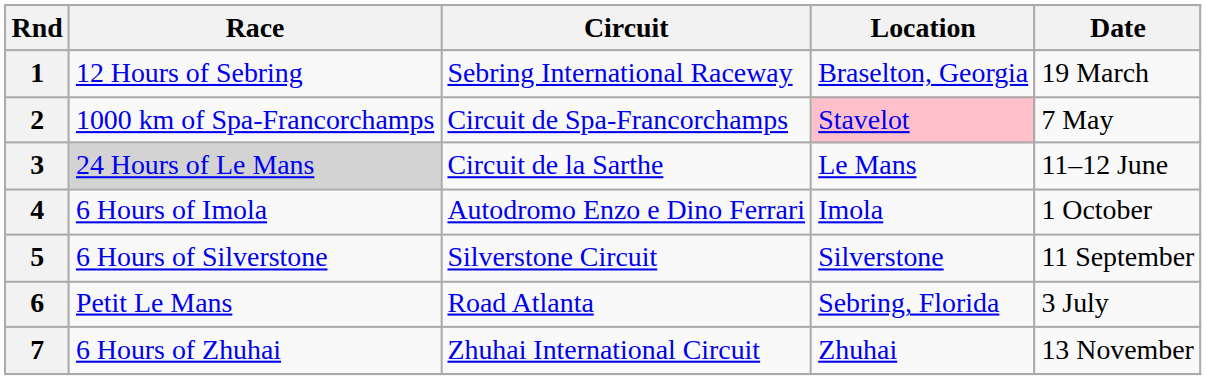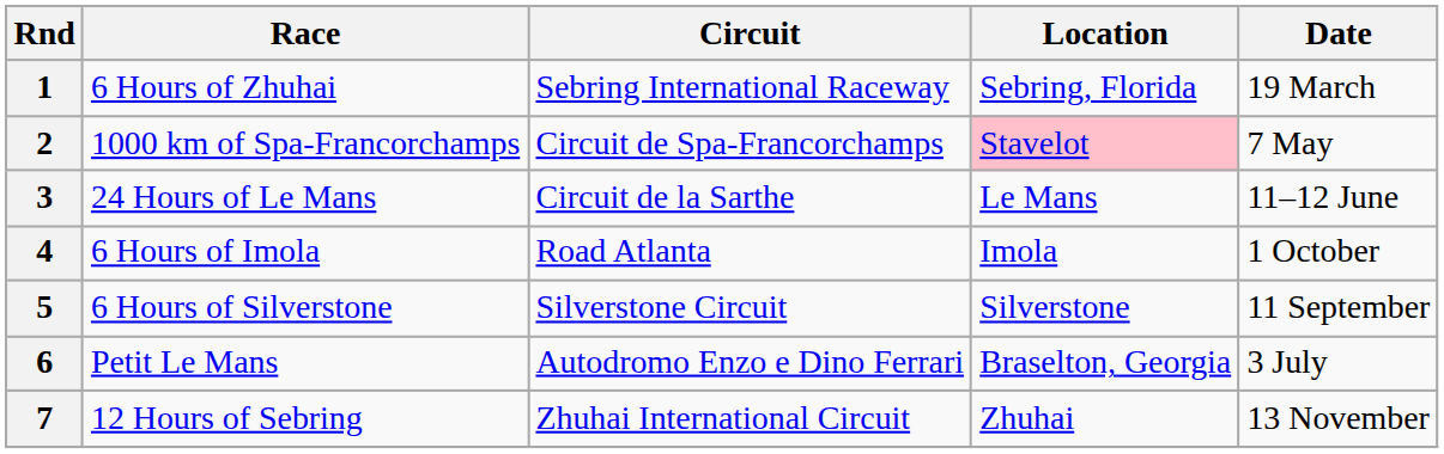 <table class="wikitable" style="font-size: 85%">
 <tr>
 <th>Rnd</th>
 <th>Race</th>
 <th>Circuit</th>
 <th>Location</th>
 <th>Date</th>
 </tr>
 <tr>
 <th>1</th>
-<td><a href='#'>12 Hours of Sebring</a></td>
+<td><a href='#'>6 Hours of Zhuhai</a></td>
 <td><a href='#'>Sebring International Raceway</a></td>
-<td> <a href='#'>Braselton, Georgia</a></td>
+<td> <a href='#'>Sebring, Florida</a></td>
 <td>19 March</td>
 </tr>
 <tr>
 <th>2</th>
 <td><a href='#'>1000 km of Spa-Francorchamps</a></td>
 <td><a href='#'>Circuit de Spa-Francorchamps</a></td>
 <td style="background: pink;"> <a href='#'>Stavelot</a></td>
 <td>7 May</td>
 </tr>
 <tr>
 <th>3</th>
-<td style="background: lightgrey;"><a href='#'>24 Hours of Le Mans</a></td>
+<td><a href='#'>24 Hours of Le Mans</a></td>
 <td><a href='#'>Circuit de la Sarthe</a></td>
 <td> <a href='#'>Le Mans</a></td>
 <td>11–12 June</td>
 </tr>
 <tr>
 <th>4</th>
 <td><a href='#'>6 Hours of Imola</a></td>
-<td><a href='#'>Autodromo Enzo e Dino Ferrari</a></td>
+<td><a href='#'>Road Atlanta</a></td>
 <td> <a href='#'>Imola</a></td>
 <td>1 October</td>
 </tr>
 <tr>
 <th>5</th>
 <td><a href='#'>6 Hours of Silverstone</a></td>
 <td><a href='#'>Silverstone Circuit</a></td>
 <td> <a href='#'>Silverstone</a></td>
 <td>11 September</td>
 </tr>
 <tr>
 <th>6</th>
 <td><a href='#'>Petit Le Mans</a></td>
-<td><a href='#'>Road Atlanta</a></td>
-<td> <a href='#'>Sebring, Florida</a></td>
+<td><a href='#'>Autodromo Enzo e Dino Ferrari</a></td>
+<td> <a href='#'>Braselton, Georgia</a></td>
 <td>3 July</td>
 </tr>
 <tr>
 <th>7</th>
-<td><a href='#'>6 Hours of Zhuhai</a></td>
+<td><a href='#'>12 Hours of Sebring</a></td>
 <td><a href='#'>Zhuhai International Circuit</a></td>
 <td> <a href='#'>Zhuhai</a></td>
 <td>13 November</td>
 </tr>
 <tr>
 </tr>
 </table>
